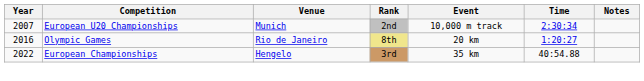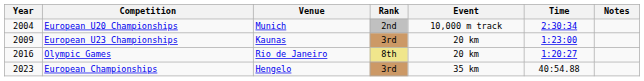 <table class="wikitable" width=55% style="font-size:90%; text-align:center;">
 <tr>
 <th>Year</th>
 <th>Competition</th>
 <th>Venue</th>
 <th>Rank</th>
 <th>Event</th>
 <th>Time</th>
 <th>Notes</th>
 </tr>
 <tr>
-<td rowspan=1>2007</td>
+<td rowspan=1>2004</td>
 <td rowspan=1 align=left><a href='#'>European U20 Championships</a></td>
 <td rowspan=1 align=left> <a href='#'>Munich</a></td>
 <td bgcolor=silver>2nd</td>
 <td>10,000 m track</td>
 <td><a href='#'>2:30:34</a></td>
+<td></td>
+</tr>
+<tr>
+<td rowspan=1>2009</td>
+<td rowspan=1 align=left><a href='#'>European U23 Championships</a></td>
+<td rowspan=1 align=left> <a href='#'>Kaunas</a></td>
+<td bgcolor=cc9966>3rd</td>
+<td>20 km</td>
+<td><a href='#'>1:23:00</a></td>
 <td></td>
 </tr>
 <tr>
 <td rowspan=1>2016</td>
 <td rowspan=1 align=left><a href='#'>Olympic Games</a></td>
 <td rowspan=1 align=left> <a href='#'>Rio de Janeiro</a></td>
 <td style="background: khaki;">8th</td>
 <td>20 km</td>
 <td><a href='#'>1:20:27</a></td>
 <td></td>
 </tr>
 <tr>
-<td rowspan=1>2022</td>
+<td rowspan=1>2023</td>
 <td rowspan=1 align=left><a href='#'>European Championships</a></td>
 <td rowspan=1 align=left> <a href='#'>Hengelo</a></td>
 <td bgcolor=cc9966>3rd</td>
 <td>35 km</td>
 <td>40:54.88</td>
 <td></td>
 </tr>
 </table>
